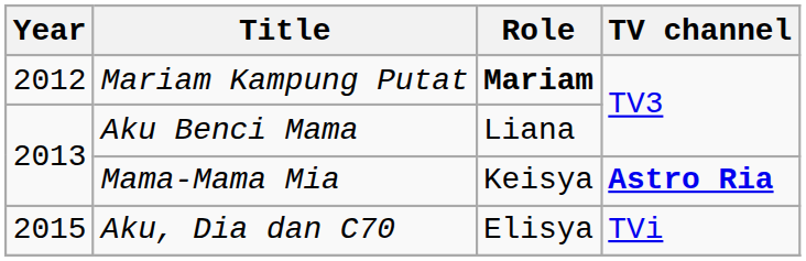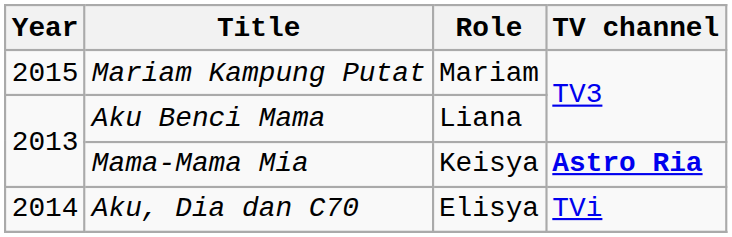 <table class="wikitable">
 <tr>
 <th>Year</th>
 <th>Title</th>
 <th>Role</th>
 <th>TV channel</th>
 </tr>
 <tr>
-<td>2012</td>
+<td>2015</td>
 <td><em>Mariam Kampung Putat</em></td>
-<td><strong>Mariam</strong></td>
+<td>Mariam</td>
 <td rowspan="2"><a href='#'>TV3</a></td>
 </tr>
 <tr>
 <td rowspan="2">2013</td>
 <td><em>Aku Benci Mama</em></td>
 <td>Liana</td>
 </tr>
 <tr>
 <td><em>Mama-Mama Mia</em></td>
 <td>Keisya</td>
 <td><strong><a href='#'>Astro Ria</a></strong></td>
 </tr>
 <tr>
-<td>2015</td>
+<td>2014</td>
 <td><em>Aku, Dia dan C70</em></td>
 <td>Elisya</td>
 <td><a href='#'>TVi</a></td>
 </tr>
 <tr>
 </tr>
 </table>
